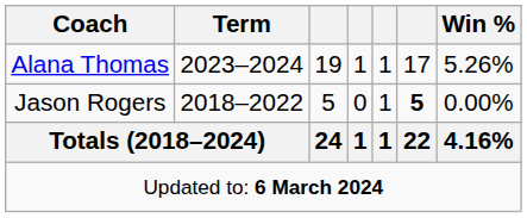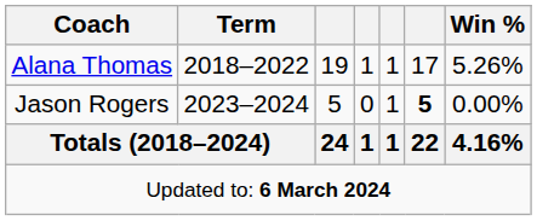 <table class="wikitable" style="text-align: center;">
 <tr>
 <th>Coach</th>
 <th>Term</th>
 <th></th>
 <th></th>
 <th></th>
 <th></th>
 <th>Win %</th>
 </tr>
 <tr>
 <td><a href='#'>Alana Thomas</a></td>
-<td>2023–2024</td>
+<td>2018–2022</td>
 <td>19</td>
 <td>1</td>
 <td>1</td>
 <td>17</td>
 <td>5.26%</td>
 </tr>
 <tr>
 <td>Jason Rogers</td>
-<td>2018–2022</td>
+<td>2023–2024</td>
 <td>5</td>
 <td>0</td>
 <td>1</td>
 <td><strong>5</strong></td>
 <td>0.00%</td>
 </tr>
 <tr>
 <th colspan="2">Totals (2018–2024)</th>
 <th>24</th>
 <th>1</th>
 <th>1</th>
 <th>22</th>
 <th>4.16%</th>
 </tr>
 <tr>
 <td colspan=7 style="border-bottom:1px transparent; line-height:150%;"><small>Updated to: <strong>6 March 2024</strong></small></td>
 </tr>
 </table>
